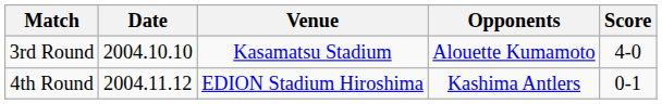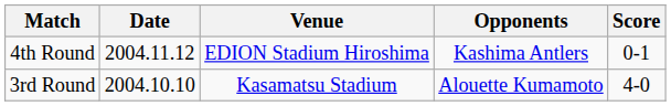 <table class="wikitable" style="text-align:center;">
 <tr>
 <th>Match</th>
 <th>Date</th>
 <th>Venue</th>
 <th>Opponents</th>
 <th>Score</th>
 </tr>
 <tr>
+<td>4th Round</td>
+<td>2004.11.12</td>
+<td><a href='#'>EDION Stadium Hiroshima</a></td>
+<td><a href='#'>Kashima Antlers</a></td>
+<td>0-1</td>
+</tr>
+<tr>
 <td>3rd Round</td>
 <td>2004.10.10</td>
 <td><a href='#'>Kasamatsu Stadium</a></td>
 <td><a href='#'>Alouette Kumamoto</a></td>
 <td>4-0</td>
 </tr>
-<tr>
-<td>4th Round</td>
-<td>2004.11.12</td>
-<td><a href='#'>EDION Stadium Hiroshima</a></td>
-<td><a href='#'>Kashima Antlers</a></td>
-<td>0-1</td>
-</tr>
 </table>
